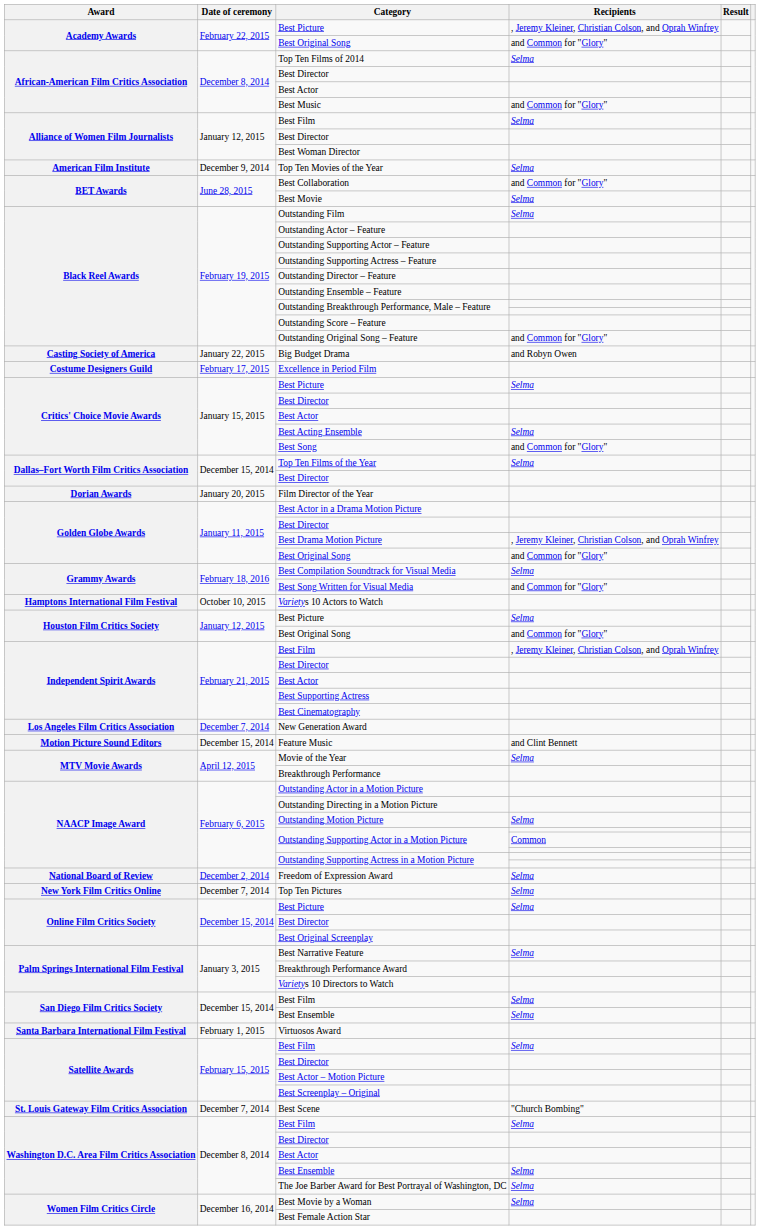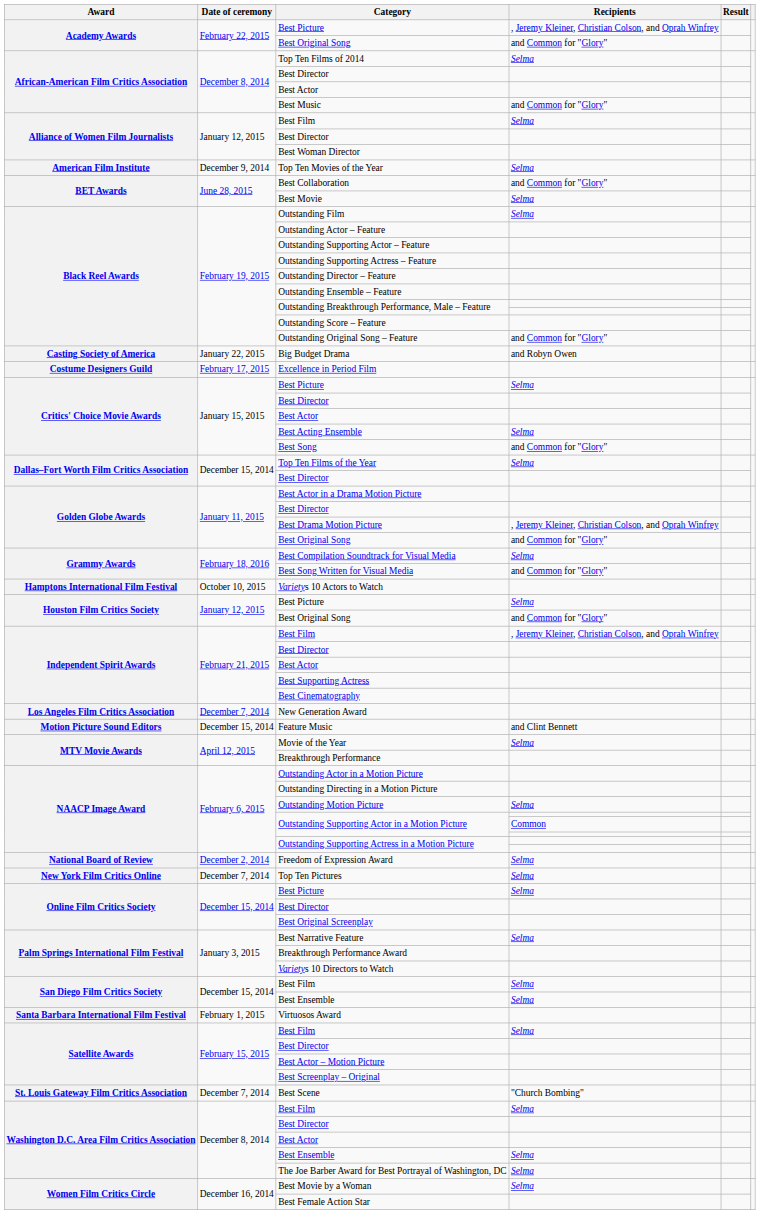 <table class="wikitable plainrowheaders sortable" style="font-size: 95%;">
 <tr>
 <th scope="col">Award</th>
 <th scope="col">Date of ceremony</th>
 <th scope="col">Category</th>
 <th scope="col">Recipients</th>
 <th scope="col">Result</th>
 <th scope="col" class="unsortable"></th>
 </tr>
 <tr>
 <th scope="row"  rowspan="2"><a href='#'>Academy Awards</a></th>
 <td rowspan="2"><a href='#'>February 22, 2015</a></td>
 <td><a href='#'>Best Picture</a></td>
 <td>, <a href='#'>Jeremy Kleiner</a>, <a href='#'>Christian Colson</a>, and <a href='#'>Oprah Winfrey</a></td>
 <td></td>
 <td style="text-align:center;" rowspan="2"></td>
 </tr>
 <tr>
 <td><a href='#'>Best Original Song</a></td>
 <td> and <a href='#'>Common</a> for "<a href='#'>Glory</a>"</td>
 <td></td>
 </tr>
 <tr>
 <th scope="row"  rowspan="4"><a href='#'>African-American Film Critics Association</a></th>
 <td rowspan="4"><a href='#'>December 8, 2014</a></td>
 <td>Top Ten Films of 2014</td>
 <td><em><a href='#'>Selma</a></em></td>
 <td></td>
 <td style="text-align:center;" rowspan="4"></td>
 </tr>
 <tr>
 <td>Best Director</td>
 <td></td>
 <td></td>
 </tr>
 <tr>
 <td>Best Actor</td>
 <td></td>
 <td></td>
 </tr>
 <tr>
 <td>Best Music</td>
 <td> and <a href='#'>Common</a> for "<a href='#'>Glory</a>"</td>
 <td></td>
 </tr>
 <tr>
 <th scope="row" rowspan=3><a href='#'>Alliance of Women Film Journalists</a></th>
 <td rowspan=3>January 12, 2015</td>
 <td>Best Film</td>
 <td><em><a href='#'>Selma</a></em></td>
 <td></td>
 <td style="text-align:center;" rowspan="3"></td>
 </tr>
 <tr>
 <td>Best Director</td>
 <td></td>
 <td></td>
 </tr>
 <tr>
 <td>Best Woman Director</td>
 <td></td>
 <td></td>
 </tr>
 <tr>
 <th scope="row"><a href='#'>American Film Institute</a></th>
 <td>December 9, 2014</td>
 <td>Top Ten Movies of the Year</td>
 <td><em><a href='#'>Selma</a></em></td>
 <td></td>
 <td style="text-align:center;"></td>
 </tr>
 <tr>
 <th scope="row" rowspan=2><a href='#'>BET Awards</a></th>
 <td rowspan=2><a href='#'>June 28, 2015</a></td>
 <td>Best Collaboration</td>
 <td> and <a href='#'>Common</a> for "<a href='#'>Glory</a>"</td>
 <td></td>
 <td style="text-align:center;" rowspan=2></td>
 </tr>
 <tr>
 <td>Best Movie</td>
 <td><em><a href='#'>Selma</a></em></td>
 <td></td>
 </tr>
 <tr>
 <th scope="row" rowspan=10><a href='#'>Black Reel Awards</a></th>
 <td rowspan=10><a href='#'>February 19, 2015</a></td>
 <td>Outstanding Film</td>
 <td><em><a href='#'>Selma</a></em></td>
 <td></td>
 <td style="text-align:center;" rowspan=10></td>
 </tr>
 <tr>
 <td>Outstanding Actor – Feature</td>
 <td></td>
 <td></td>
 </tr>
 <tr>
 <td>Outstanding Supporting Actor – Feature</td>
 <td></td>
 <td></td>
 </tr>
 <tr>
 <td>Outstanding Supporting Actress – Feature</td>
 <td></td>
 <td></td>
 </tr>
 <tr>
 <td>Outstanding Director – Feature</td>
 <td></td>
 <td></td>
 </tr>
 <tr>
 <td>Outstanding Ensemble – Feature</td>
 <td></td>
 <td></td>
 </tr>
 <tr>
 <td rowspan=2>Outstanding Breakthrough Performance, Male – Feature</td>
 <td></td>
 <td></td>
 </tr>
 <tr>
 <td></td>
 <td></td>
 </tr>
 <tr>
 <td>Outstanding Score – Feature</td>
 <td></td>
 <td></td>
 </tr>
 <tr>
 <td>Outstanding Original Song – Feature</td>
 <td> and <a href='#'>Common</a> for "<a href='#'>Glory</a>"</td>
 <td></td>
 </tr>
 <tr>
 <th scope="row"><a href='#'>Casting Society of America</a></th>
 <td>January 22, 2015</td>
 <td>Big Budget Drama</td>
 <td> and Robyn Owen</td>
 <td></td>
 <td style="text-align:center;"></td>
 </tr>
 <tr>
 <th scope="row"><a href='#'>Costume Designers Guild</a></th>
 <td><a href='#'>February 17, 2015</a></td>
 <td><a href='#'>Excellence in Period Film</a></td>
 <td></td>
 <td></td>
 <td style="text-align:center;"></td>
 </tr>
 <tr>
 <th scope="row"  rowspan="5"><a href='#'>Critics' Choice Movie Awards</a></th>
 <td rowspan="5">January 15, 2015</td>
 <td><a href='#'>Best Picture</a></td>
 <td><em><a href='#'>Selma</a></em></td>
 <td></td>
 <td style="text-align:center;" rowspan="5"></td>
 </tr>
 <tr>
 <td><a href='#'>Best Director</a></td>
 <td></td>
 <td></td>
 </tr>
 <tr>
 <td><a href='#'>Best Actor</a></td>
 <td></td>
 <td></td>
 </tr>
 <tr>
 <td><a href='#'>Best Acting Ensemble</a></td>
 <td><em><a href='#'>Selma</a></em></td>
 <td></td>
 </tr>
 <tr>
 <td><a href='#'>Best Song</a></td>
 <td> and <a href='#'>Common</a> for "<a href='#'>Glory</a>"</td>
 <td></td>
 </tr>
 <tr>
 <th scope=row rowspan="2"><a href='#'>Dallas–Fort Worth Film Critics Association</a></th>
 <td rowspan=2>December 15, 2014</td>
 <td><a href='#'>Top Ten Films of the Year</a></td>
 <td><em><a href='#'>Selma</a></em></td>
 <td></td>
 <td style="text-align:center;" rowspan=2></td>
 </tr>
 <tr>
 <td><a href='#'>Best Director</a></td>
 <td></td>
 <td></td>
-</tr>
-<tr>
-<th scope="row"><a href='#'>Dorian Awards</a></th>
-<td>January 20, 2015</td>
-<td>Film Director of the Year</td>
-<td></td>
-<td></td>
-<td style="text-align:center;"></td>
 </tr>
 <tr>
 <th scope="row"  rowspan="4"><a href='#'>Golden Globe Awards</a></th>
 <td rowspan="4"><a href='#'>January 11, 2015</a></td>
 <td><a href='#'>Best Actor in a Drama Motion Picture</a></td>
 <td></td>
 <td></td>
 <td style="text-align:center;" rowspan="4"></td>
 </tr>
 <tr>
 <td><a href='#'>Best Director</a></td>
 <td></td>
 <td></td>
 </tr>
 <tr>
 <td><a href='#'>Best Drama Motion Picture</a></td>
 <td>, <a href='#'>Jeremy Kleiner</a>, <a href='#'>Christian Colson</a>, and <a href='#'>Oprah Winfrey</a></td>
 <td></td>
 </tr>
 <tr>
 <td><a href='#'>Best Original Song</a></td>
 <td> and <a href='#'>Common</a> for "<a href='#'>Glory</a>"</td>
 <td></td>
 </tr>
 <tr>
 <th scope="row" rowspan=2><a href='#'>Grammy Awards</a></th>
 <td rowspan=2><a href='#'>February 18, 2016</a></td>
 <td><a href='#'>Best Compilation Soundtrack for Visual Media</a></td>
 <td><em><a href='#'>Selma</a></em></td>
 <td></td>
 <td style="text-align:center;" rowspan=2></td>
 </tr>
 <tr>
 <td><a href='#'>Best Song Written for Visual Media</a></td>
 <td> and <a href='#'>Common</a> for "<a href='#'>Glory</a>"</td>
 <td></td>
 </tr>
 <tr>
 <th scope=row><a href='#'>Hamptons International Film Festival</a></th>
 <td>October 10, 2015</td>
 <td><em><a href='#'>Variety</a></em>s 10 Actors to Watch</td>
 <td></td>
 <td></td>
 <td style="text-align:center;"></td>
 </tr>
 <tr>
 <th scope="row"  rowspan="2"><a href='#'>Houston Film Critics Society</a></th>
 <td rowspan="2"><a href='#'>January 12, 2015</a></td>
 <td>Best Picture</td>
 <td><em><a href='#'>Selma</a></em></td>
 <td></td>
 <td style="text-align:center;" rowspan="2"></td>
 </tr>
 <tr>
 <td>Best Original Song</td>
 <td> and <a href='#'>Common</a> for "<a href='#'>Glory</a>"</td>
 <td></td>
 </tr>
 <tr>
 <th scope="row"  rowspan="5"><a href='#'>Independent Spirit Awards</a></th>
 <td rowspan="5"><a href='#'>February 21, 2015</a></td>
 <td><a href='#'>Best Film</a></td>
 <td>, <a href='#'>Jeremy Kleiner</a>, <a href='#'>Christian Colson</a>, and <a href='#'>Oprah Winfrey</a></td>
 <td></td>
 <td style="text-align:center;" rowspan="5"></td>
 </tr>
 <tr>
 <td><a href='#'>Best Director</a></td>
 <td></td>
 <td></td>
 </tr>
 <tr>
 <td><a href='#'>Best Actor</a></td>
 <td></td>
 <td></td>
 </tr>
 <tr>
 <td><a href='#'>Best Supporting Actress</a></td>
 <td></td>
 <td></td>
 </tr>
 <tr>
 <td><a href='#'>Best Cinematography</a></td>
 <td></td>
 <td></td>
 </tr>
 <tr>
 <th scope=row><a href='#'>Los Angeles Film Critics Association</a></th>
 <td><a href='#'>December 7, 2014</a></td>
 <td>New Generation Award</td>
 <td></td>
 <td></td>
 <td style="text-align:center;"></td>
 </tr>
 <tr>
 <th scope="row"><a href='#'>Motion Picture Sound Editors</a></th>
 <td>December 15, 2014</td>
 <td>Feature Music</td>
 <td> and Clint Bennett</td>
 <td></td>
 <td style="text-align:center;"></td>
 </tr>
 <tr>
 <th scope="row" rowspan="2"><a href='#'>MTV Movie Awards</a></th>
 <td rowspan="2"><a href='#'>April 12, 2015</a></td>
 <td>Movie of the Year</td>
 <td><em><a href='#'>Selma</a></em></td>
 <td></td>
 <td style="text-align:center;" rowspan="2"></td>
 </tr>
 <tr>
 <td>Breakthrough Performance</td>
 <td></td>
 <td></td>
 </tr>
 <tr>
 <th scope="row"  rowspan="8"><a href='#'>NAACP Image Award</a></th>
 <td rowspan="8"><a href='#'>February 6, 2015</a></td>
 <td><a href='#'>Outstanding Actor in a Motion Picture</a></td>
 <td></td>
 <td></td>
 <td style="text-align:center;" rowspan="8"></td>
 </tr>
 <tr>
 <td>Outstanding Directing in a Motion Picture</td>
 <td></td>
 <td></td>
 </tr>
 <tr>
 <td><a href='#'>Outstanding Motion Picture</a></td>
 <td><em><a href='#'>Selma</a></em></td>
 <td></td>
 </tr>
 <tr>
 <td rowspan="3"><a href='#'>Outstanding Supporting Actor in a Motion Picture</a></td>
 <td></td>
 <td></td>
 </tr>
 <tr>
 <td><a href='#'>Common</a></td>
 <td></td>
 </tr>
 <tr>
 <td></td>
 <td></td>
 </tr>
 <tr>
 <td rowspan="2"><a href='#'>Outstanding Supporting Actress in a Motion Picture</a></td>
 <td></td>
 <td></td>
 </tr>
 <tr>
 <td></td>
 <td></td>
 </tr>
 <tr>
 <th scope="row"><a href='#'>National Board of Review</a></th>
 <td><a href='#'>December 2, 2014</a></td>
 <td>Freedom of Expression Award</td>
 <td><em><a href='#'>Selma</a></em></td>
 <td></td>
 <td style="text-align:center;"></td>
 </tr>
 <tr>
 <th scope=row><a href='#'>New York Film Critics Online</a></th>
 <td>December 7, 2014</td>
 <td>Top Ten Pictures</td>
 <td><em><a href='#'>Selma</a></em></td>
 <td></td>
 <td style="text-align:center;"></td>
 </tr>
 <tr>
 <th scope=row rowspan="3"><a href='#'>Online Film Critics Society</a></th>
 <td rowspan=3><a href='#'>December 15, 2014</a></td>
 <td><a href='#'>Best Picture</a></td>
 <td><em><a href='#'>Selma</a></em></td>
 <td></td>
 <td style="text-align:center;" rowspan=3></td>
 </tr>
 <tr>
 <td><a href='#'>Best Director</a></td>
 <td></td>
 <td></td>
 </tr>
 <tr>
 <td><a href='#'>Best Original Screenplay</a></td>
 <td></td>
 <td></td>
 </tr>
 <tr>
 <th scope=row rowspan="3"><a href='#'>Palm Springs International Film Festival</a></th>
 <td rowspan="3">January 3, 2015</td>
 <td>Best Narrative Feature</td>
 <td><em><a href='#'>Selma</a></em></td>
 <td></td>
 <td style="text-align:center;" rowspan="3"></td>
 </tr>
 <tr>
 <td>Breakthrough Performance Award</td>
 <td></td>
 <td></td>
 </tr>
 <tr>
 <td><em><a href='#'>Variety</a></em>s 10 Directors to Watch</td>
 <td></td>
 <td></td>
 </tr>
 <tr>
 <th scope="row"  rowspan="2"><a href='#'>San Diego Film Critics Society</a></th>
 <td rowspan="2">December 15, 2014</td>
 <td>Best Film</td>
 <td><em><a href='#'>Selma</a></em></td>
 <td></td>
 <td style="text-align:center;" rowspan="2"></td>
 </tr>
 <tr>
 <td>Best Ensemble</td>
 <td><em><a href='#'>Selma</a></em></td>
 <td></td>
 </tr>
 <tr>
 <th scope=row><a href='#'>Santa Barbara International Film Festival</a></th>
 <td>February 1, 2015</td>
 <td>Virtuosos Award</td>
 <td></td>
 <td></td>
 <td style="text-align:center;"></td>
 </tr>
 <tr>
 <th scope="row"  rowspan="4"><a href='#'>Satellite Awards</a></th>
 <td rowspan="4"><a href='#'>February 15, 2015</a></td>
 <td><a href='#'>Best Film</a></td>
 <td><em><a href='#'>Selma</a></em></td>
 <td></td>
 <td style="text-align:center;" rowspan="4"></td>
 </tr>
 <tr>
 <td><a href='#'>Best Director</a></td>
 <td></td>
 <td></td>
 </tr>
 <tr>
 <td><a href='#'>Best Actor – Motion Picture</a></td>
 <td></td>
 <td></td>
 </tr>
 <tr>
 <td><a href='#'>Best Screenplay – Original</a></td>
 <td></td>
 <td></td>
 </tr>
 <tr>
 <th scope=row><a href='#'>St. Louis Gateway Film Critics Association</a></th>
 <td>December 7, 2014</td>
 <td>Best Scene</td>
 <td>"Church Bombing"</td>
 <td></td>
 <td style="text-align:center;"></td>
 </tr>
 <tr>
 <th scope="row"  rowspan="5"><a href='#'>Washington D.C. Area Film Critics Association</a></th>
 <td rowspan="5">December 8, 2014</td>
 <td><a href='#'>Best Film</a></td>
 <td><em><a href='#'>Selma</a></em></td>
 <td></td>
 <td style="text-align:center;" rowspan="5"></td>
 </tr>
 <tr>
 <td><a href='#'>Best Director</a></td>
 <td></td>
 <td></td>
 </tr>
 <tr>
 <td><a href='#'>Best Actor</a></td>
 <td></td>
 <td></td>
 </tr>
 <tr>
 <td><a href='#'>Best Ensemble</a></td>
 <td><em><a href='#'>Selma</a></em></td>
 <td></td>
 </tr>
 <tr>
 <td>The Joe Barber Award for Best Portrayal of Washington, DC</td>
 <td><em><a href='#'>Selma</a></em></td>
 <td></td>
 </tr>
 <tr>
 <th scope="row"  rowspan="2"><a href='#'>Women Film Critics Circle</a></th>
 <td rowspan="2">December 16, 2014</td>
 <td>Best Movie by a Woman</td>
 <td><em><a href='#'>Selma</a></em></td>
 <td></td>
 <td style="text-align:center;" rowspan="2"></td>
 </tr>
 <tr>
 <td>Best Female Action Star</td>
 <td></td>
 <td></td>
 </tr>
 </table>
